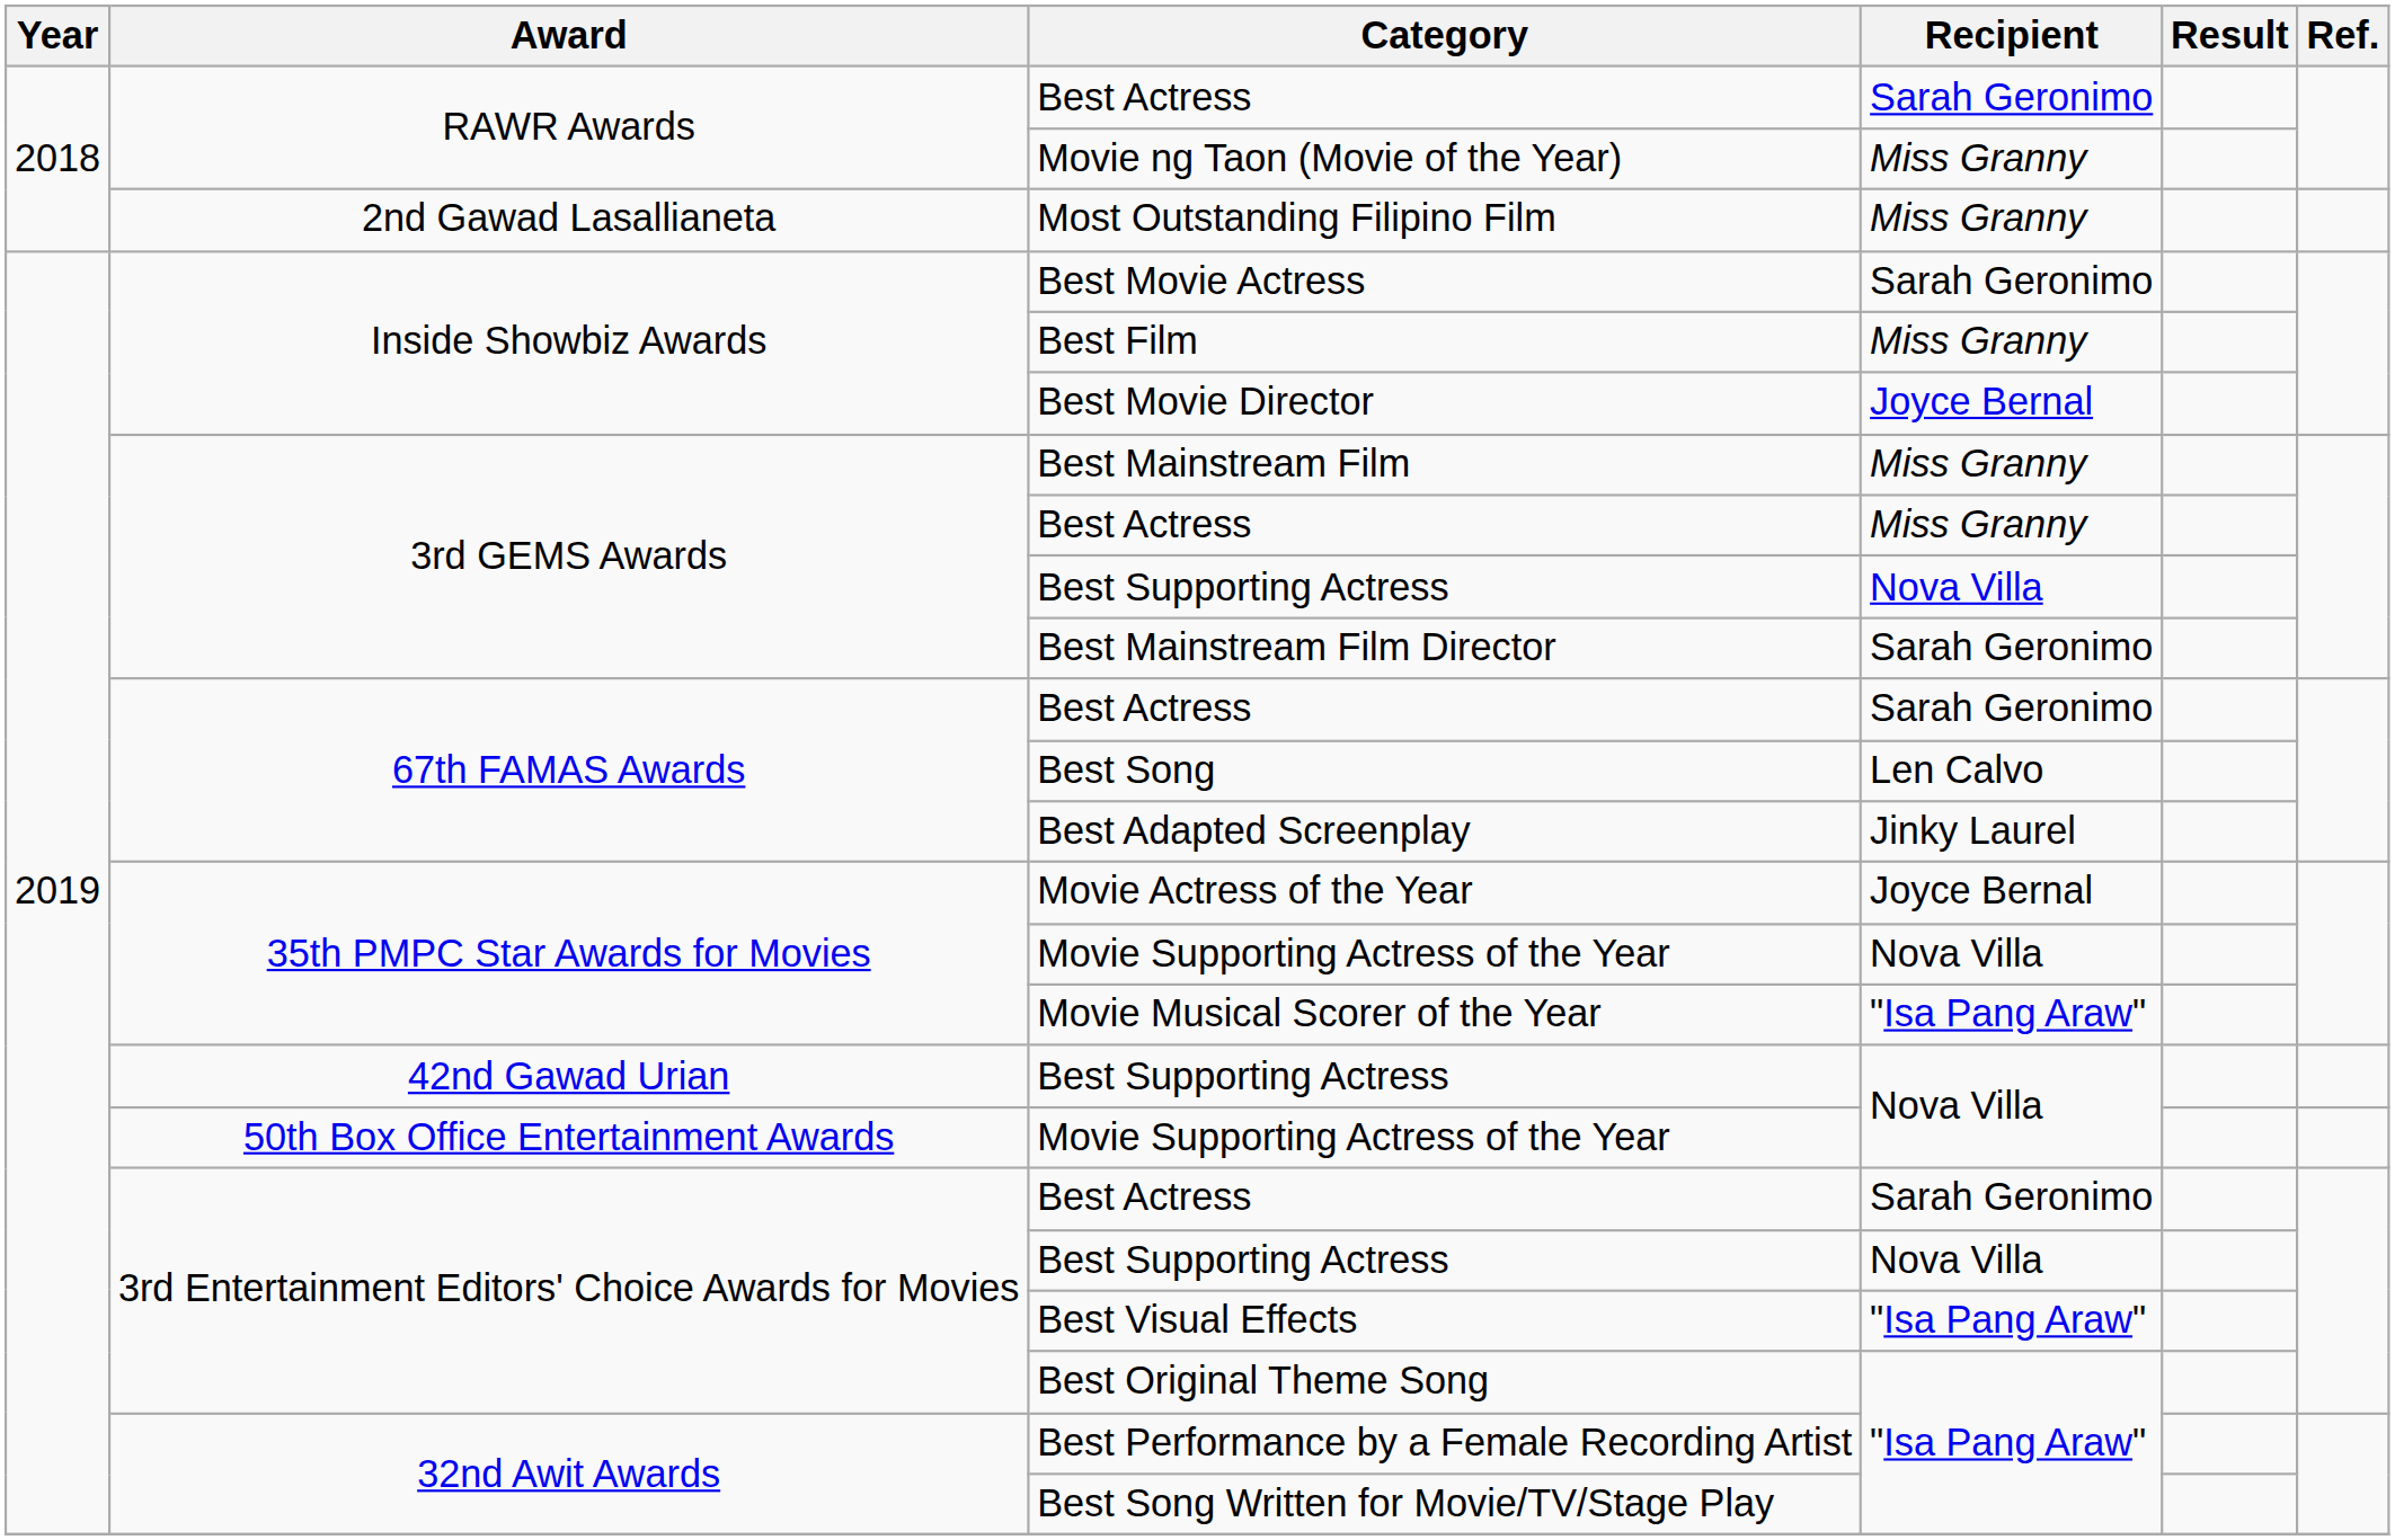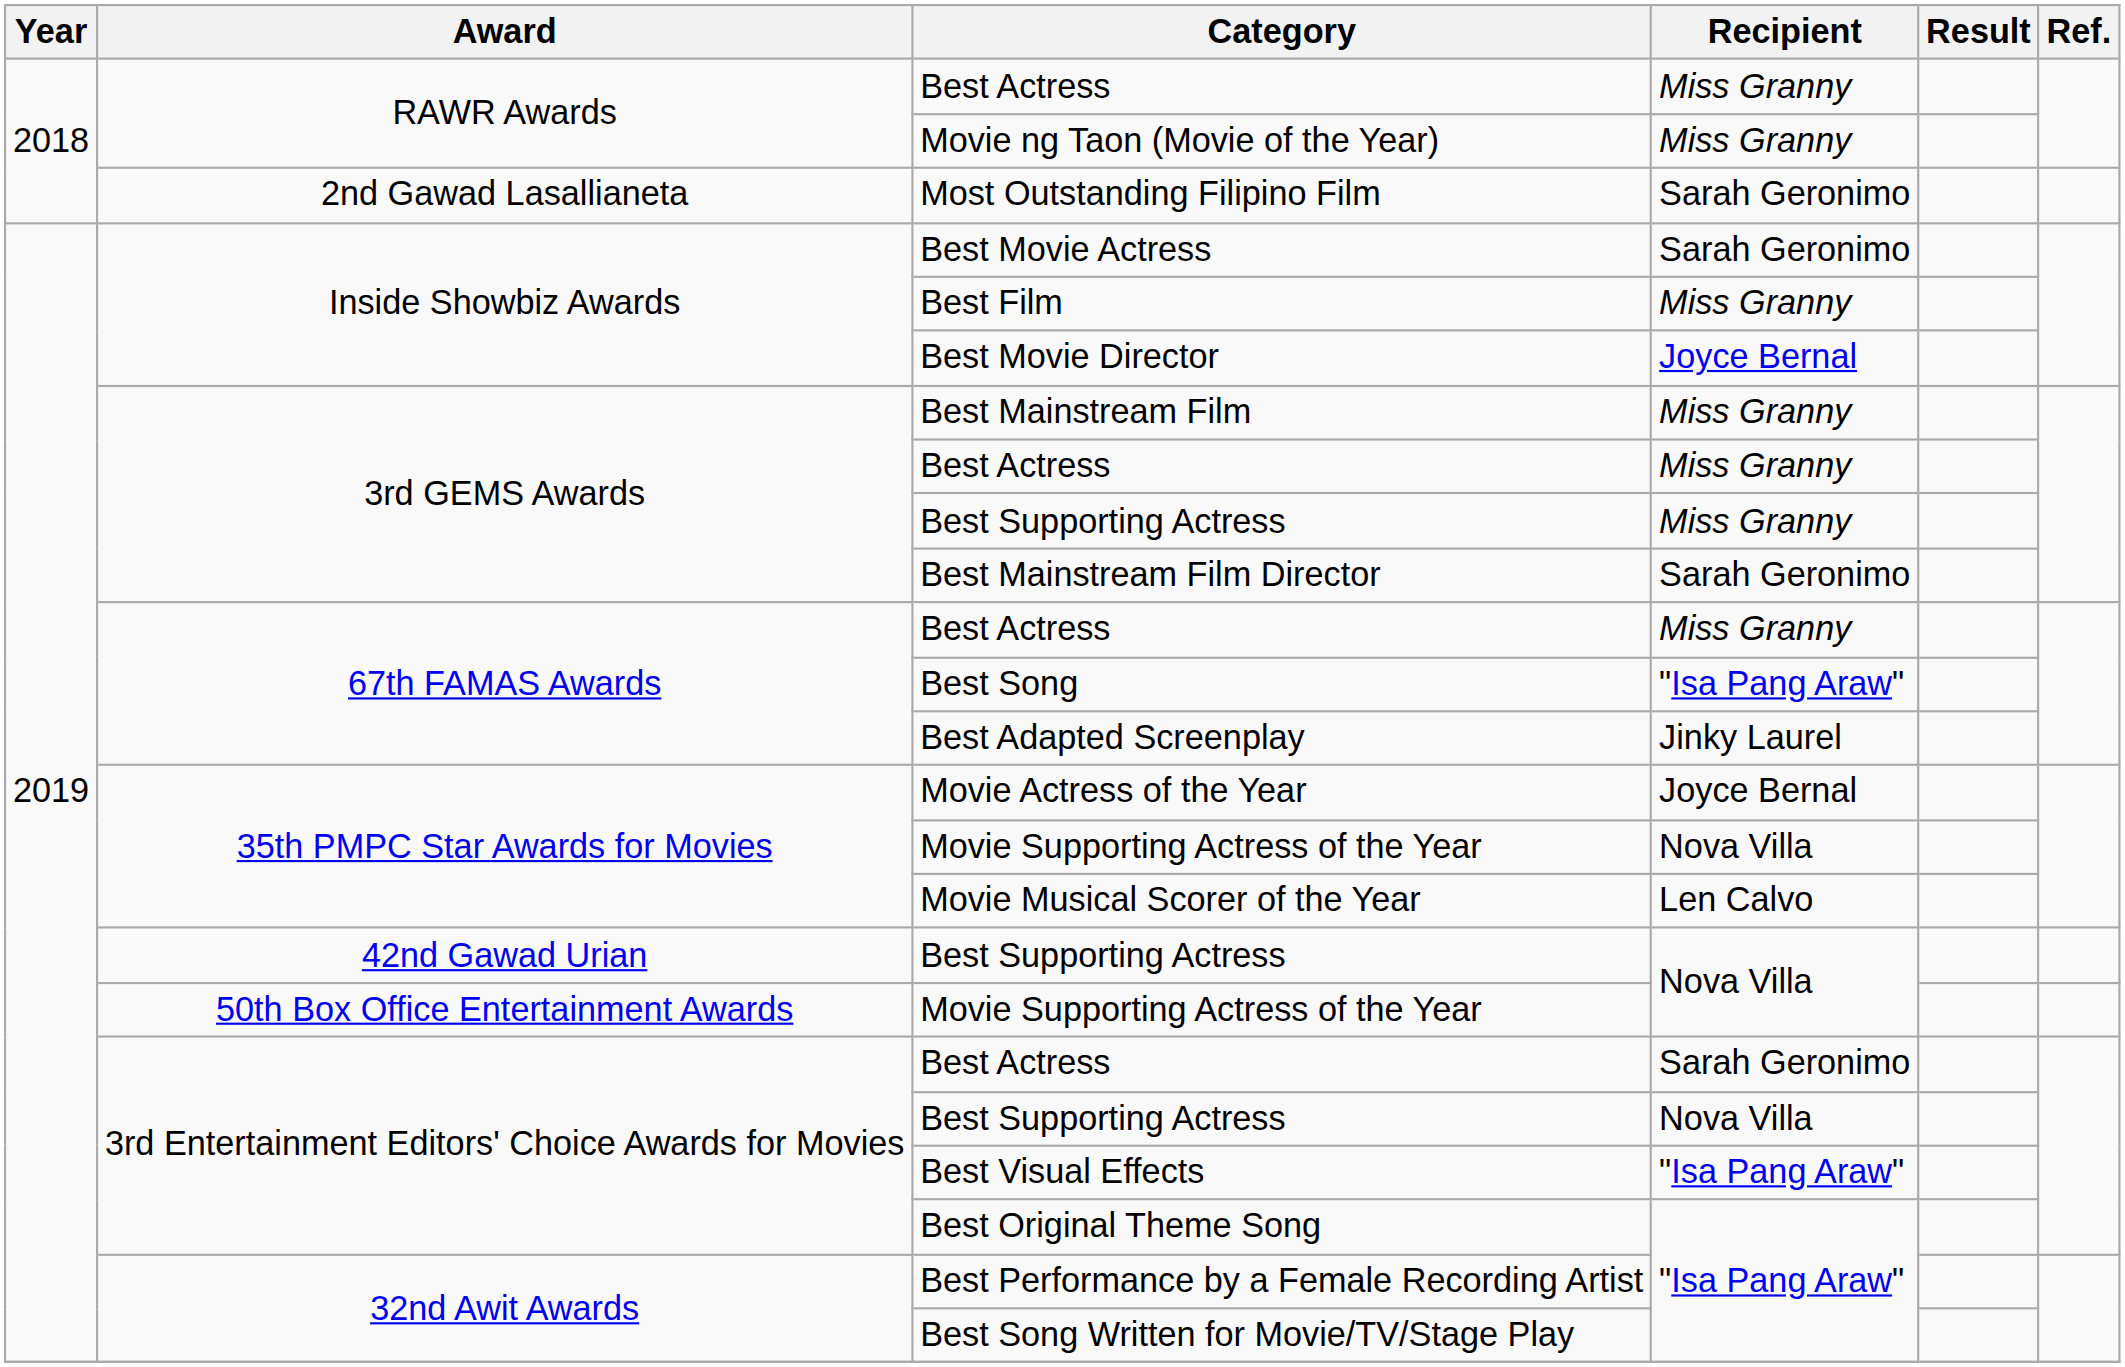 <table class="wikitable mw-collapsible">
 <tr>
 <th>Year</th>
 <th>Award</th>
 <th>Category</th>
 <th>Recipient</th>
 <th>Result</th>
 <th>Ref.</th>
 </tr>
 <tr>
 <td rowspan="3">2018</td>
 <td rowspan=2 style="text-align:center;">RAWR Awards</td>
 <td>Best Actress</td>
-<td><a href='#'>Sarah Geronimo</a></td>
+<td><em>Miss Granny</em></td>
 <td></td>
 <td rowspan=2 style="text-align:center;"></td>
 </tr>
 <tr>
 <td>Movie ng Taon (Movie of the Year)</td>
 <td><em>Miss Granny</em></td>
 <td></td>
 </tr>
 <tr>
 <td style="text-align:center;">2nd Gawad Lasallianeta</td>
 <td>Most Outstanding Filipino Film</td>
-<td><em>Miss Granny</em></td>
+<td>Sarah Geronimo</td>
 <td></td>
 <td></td>
 </tr>
 <tr>
 <td rowspan="21">2019</td>
 <td rowspan="3" style="text-align:center;">Inside Showbiz Awards</td>
 <td>Best Movie Actress</td>
 <td>Sarah Geronimo</td>
 <td></td>
 <td rowspan="3" style="text-align:center;"></td>
 </tr>
 <tr>
 <td>Best Film</td>
 <td><em>Miss Granny</em></td>
 <td></td>
 </tr>
 <tr>
 <td>Best Movie Director</td>
 <td><a href='#'>Joyce Bernal</a></td>
 <td></td>
 </tr>
 <tr>
 <td rowspan="4" style="text-align:center;">3rd GEMS Awards</td>
 <td>Best Mainstream Film</td>
 <td><em>Miss Granny</em></td>
 <td></td>
 <td rowspan="4" style="text-align:center;"></td>
 </tr>
 <tr>
 <td>Best Actress</td>
 <td><em>Miss Granny</em></td>
 <td></td>
 </tr>
 <tr>
 <td>Best Supporting Actress</td>
-<td><a href='#'>Nova Villa</a></td>
+<td><em>Miss Granny</em></td>
 <td></td>
 </tr>
 <tr>
 <td>Best Mainstream Film Director</td>
 <td>Sarah Geronimo</td>
 <td></td>
 </tr>
 <tr>
 <td rowspan="3" style="text-align:center;"><a href='#'>67th FAMAS Awards</a></td>
 <td>Best Actress</td>
-<td>Sarah Geronimo</td>
+<td><em>Miss Granny</em></td>
 <td></td>
 <td rowspan="3"></td>
 </tr>
 <tr>
 <td>Best Song</td>
-<td>Len Calvo</td>
+<td>"<a href='#'>Isa Pang Araw</a>"</td>
 <td></td>
 </tr>
 <tr>
 <td>Best Adapted Screenplay</td>
 <td>Jinky Laurel</td>
 <td></td>
 </tr>
 <tr>
 <td rowspan="3" style="text-align:center;"><a href='#'>35th PMPC Star Awards for Movies</a></td>
 <td>Movie Actress of the Year</td>
 <td>Joyce Bernal</td>
 <td></td>
 <td rowspan="3" style="text-align:center;"></td>
 </tr>
 <tr>
 <td>Movie Supporting Actress of the Year</td>
 <td>Nova Villa</td>
 <td></td>
 </tr>
 <tr>
 <td>Movie Musical Scorer of the Year</td>
-<td>"<a href='#'>Isa Pang Araw</a>"</td>
+<td>Len Calvo</td>
 <td></td>
 </tr>
 <tr>
 <td style="text-align:center;"><a href='#'>42nd Gawad Urian</a></td>
 <td>Best Supporting Actress</td>
 <td rowspan="2">Nova Villa</td>
 <td></td>
 <td></td>
 </tr>
 <tr>
 <td style="text-align:center;"><a href='#'>50th Box Office Entertainment Awards</a></td>
 <td>Movie Supporting Actress of the Year</td>
 <td></td>
 <td style="text-align:center;"></td>
 </tr>
 <tr>
 <td rowspan="4" style="text-align:center;">3rd Entertainment Editors' Choice Awards for Movies</td>
 <td>Best Actress</td>
 <td>Sarah Geronimo</td>
 <td></td>
 <td rowspan="4" style="text-align:center;"></td>
 </tr>
 <tr>
 <td>Best Supporting Actress</td>
 <td>Nova Villa</td>
 <td></td>
 </tr>
 <tr>
 <td>Best Visual Effects</td>
 <td>"<a href='#'>Isa Pang Araw</a>"</td>
 <td></td>
 </tr>
 <tr>
 <td>Best Original Theme Song</td>
 <td rowspan="3">"<a href='#'>Isa Pang Araw</a>"</td>
 <td></td>
 </tr>
 <tr>
 <td rowspan="2" style="text-align:center;"><a href='#'>32nd Awit Awards</a></td>
 <td>Best Performance by a Female Recording Artist</td>
 <td></td>
 <td rowspan=2 style="text-align:center;"></td>
 </tr>
 <tr>
 <td>Best Song Written for Movie/TV/Stage Play</td>
 <td></td>
 </tr>
 <tr>
 </tr>
 </table>
